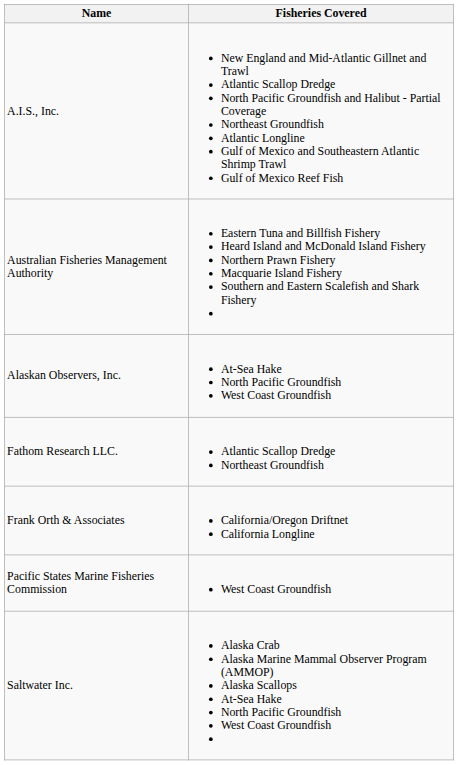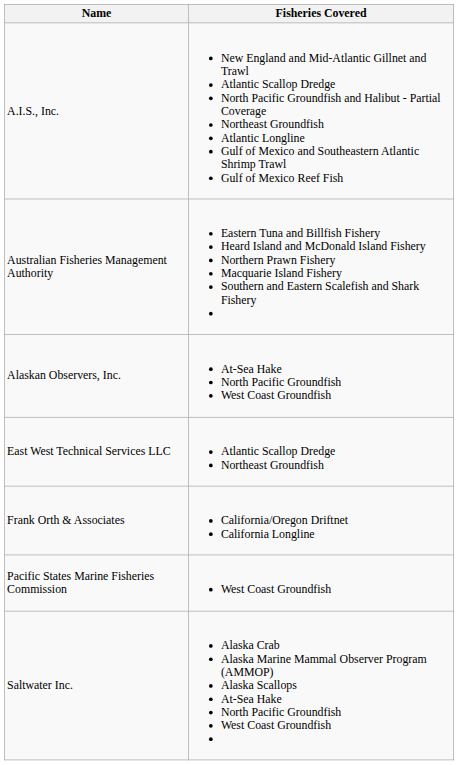 <table class="wikitable">
 <tr>
 <th>Name</th>
 <th>Fisheries Covered</th>
 </tr>
 <tr>
 <td>A.I.S., Inc.</td>
 <td><br><ul><li>New England and Mid-Atlantic Gillnet and Trawl</li><li>Atlantic Scallop Dredge</li><li>North Pacific Groundfish and Halibut - Partial Coverage</li><li>Northeast Groundfish</li><li>Atlantic Longline</li><li>Gulf of Mexico and Southeastern Atlantic Shrimp Trawl</li><li>Gulf of Mexico Reef Fish</li></ul></td>
 </tr>
 <tr>
 <td>Australian Fisheries Management Authority</td>
 <td><br><ul><li>Eastern Tuna and Billfish Fishery</li><li>Heard Island and McDonald Island Fishery</li><li>Northern Prawn Fishery</li><li>Macquarie Island Fishery</li><li>Southern and Eastern Scalefish and Shark Fishery</li><li></li></ul></td>
 </tr>
 <tr>
 <td>Alaskan Observers, Inc.</td>
 <td><br><ul><li>At-Sea Hake</li><li>North Pacific Groundfish</li><li>West Coast Groundfish</li></ul></td>
 </tr>
 <tr>
-<td>Fathom Research LLC.</td>
+<td>East West Technical Services LLC</td>
 <td><br><ul><li>Atlantic Scallop Dredge</li><li>Northeast Groundfish</li></ul></td>
 </tr>
 <tr>
 <td>Frank Orth & Associates</td>
 <td><br><ul><li>California/Oregon Driftnet</li><li>California Longline</li></ul></td>
 </tr>
 <tr>
 <td>Pacific States Marine Fisheries Commission</td>
 <td><br><ul><li>West Coast Groundfish</li></ul></td>
 </tr>
 <tr>
 <td>Saltwater Inc.</td>
 <td><br><ul><li>Alaska Crab</li><li>Alaska Marine Mammal Observer Program (AMMOP)</li><li>Alaska Scallops</li><li>At-Sea Hake</li><li>North Pacific Groundfish</li><li>West Coast Groundfish</li><li></li></ul></td>
 </tr>
 </table>
